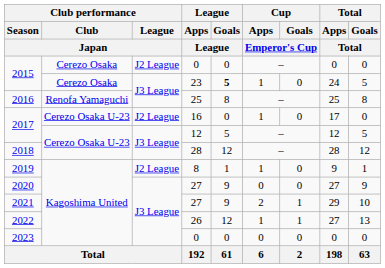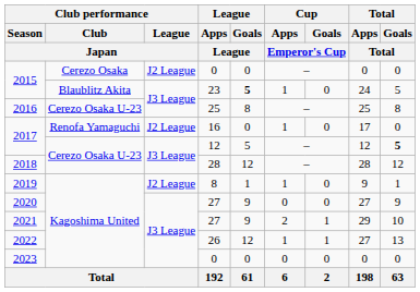 <table class="wikitable" style="text-align:center;">
 <tr>
 <th colspan=3>Club performance</th>
 <th colspan=2>League</th>
 <th colspan=2>Cup</th>
 <th colspan=2>Total</th>
 </tr>
 <tr>
 <th>Season</th>
 <th>Club</th>
 <th>League</th>
 <th>Apps</th>
 <th>Goals</th>
 <th>Apps</th>
 <th>Goals</th>
 <th>Apps</th>
 <th>Goals</th>
 </tr>
 <tr>
 <th colspan=3>Japan</th>
 <th colspan=2>League</th>
 <th colspan=2><a href='#'>Emperor's Cup</a></th>
 <th colspan=2>Total</th>
 </tr>
 <tr>
 <td rowspan="2"><a href='#'>2015</a></td>
 <td><a href='#'>Cerezo Osaka</a></td>
 <td><a href='#'>J2 League</a></td>
 <td>0</td>
 <td>0</td>
 <td colspan="2">–</td>
 <td>0</td>
 <td>0</td>
 </tr>
 <tr>
-<td><a href='#'>Cerezo Osaka</a></td>
+<td><a href='#'>Blaublitz Akita</a></td>
 <td rowspan="2"><a href='#'>J3 League</a></td>
 <td>23</td>
 <td><strong>5</strong></td>
 <td>1</td>
 <td>0</td>
 <td>24</td>
 <td>5</td>
 </tr>
 <tr>
 <td><a href='#'>2016</a></td>
-<td><a href='#'>Renofa Yamaguchi</a></td>
+<td><a href='#'>Cerezo Osaka U-23</a></td>
 <td>25</td>
 <td>8</td>
 <td colspan="2">–</td>
 <td>25</td>
 <td>8</td>
 </tr>
 <tr>
 <td rowspan="2"><a href='#'>2017</a></td>
-<td><a href='#'>Cerezo Osaka U-23</a></td>
+<td><a href='#'>Renofa Yamaguchi</a></td>
 <td><a href='#'>J2 League</a></td>
 <td>16</td>
 <td>0</td>
 <td>1</td>
 <td>0</td>
 <td>17</td>
 <td>0</td>
 </tr>
 <tr>
 <td rowspan=2><a href='#'>Cerezo Osaka U-23</a></td>
 <td rowspan=2><a href='#'>J3 League</a></td>
 <td>12</td>
 <td>5</td>
 <td colspan="2">–</td>
 <td>12</td>
-<td>5</td>
+<td><strong>5</strong></td>
 </tr>
 <tr>
 <td><a href='#'>2018</a></td>
 <td>28</td>
 <td>12</td>
 <td colspan="2">–</td>
 <td>28</td>
 <td>12</td>
 </tr>
 <tr>
 <td><a href='#'>2019</a></td>
 <td rowspan=5><a href='#'>Kagoshima United</a></td>
 <td><a href='#'>J2 League</a></td>
 <td>8</td>
 <td>1</td>
 <td>1</td>
 <td>0</td>
 <td>9</td>
 <td>1</td>
 </tr>
 <tr>
 <td><a href='#'>2020</a></td>
 <td rowspan=4><a href='#'>J3 League</a></td>
 <td>27</td>
 <td>9</td>
 <td>0</td>
 <td>0</td>
 <td>27</td>
 <td>9</td>
 </tr>
 <tr>
 <td><a href='#'>2021</a></td>
 <td>27</td>
 <td>9</td>
 <td>2</td>
 <td>1</td>
 <td>29</td>
 <td>10</td>
 </tr>
 <tr>
 <td><a href='#'>2022</a></td>
 <td>26</td>
 <td>12</td>
 <td>1</td>
 <td>1</td>
 <td>27</td>
 <td>13</td>
 </tr>
 <tr>
 <td><a href='#'>2023</a></td>
 <td>0</td>
 <td>0</td>
 <td>0</td>
 <td>0</td>
 <td>0</td>
 <td>0</td>
 </tr>
 <tr>
 <th colspan="3">Total</th>
 <th>192</th>
 <th>61</th>
 <th>6</th>
 <th>2</th>
 <th>198</th>
 <th>63</th>
 </tr>
 </table>
